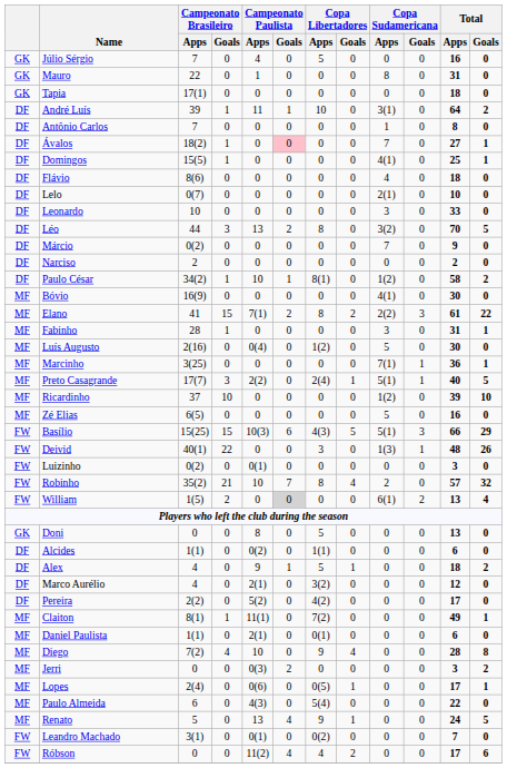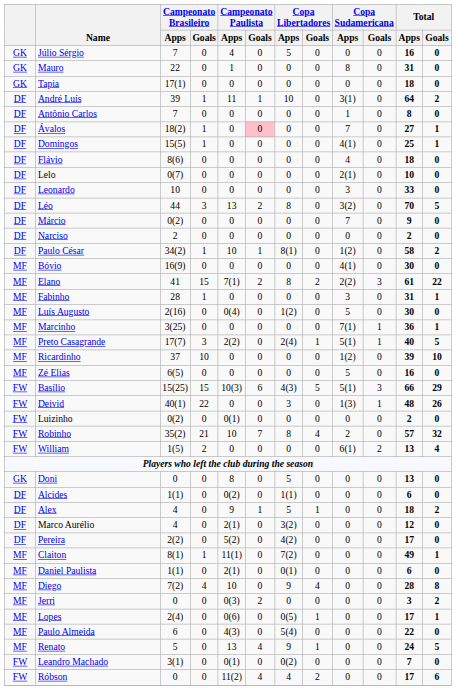 <table class="wikitable sortable" style="text-align:center;">
 <tr>
 <th rowspan="2" width="45" valign="bottom"></th>
 <th rowspan="2" width="200" valign="bottom">Name</th>
 <th colspan="2" width="85"><a href='#'>Campeonato Brasileiro</a></th>
 <th colspan="2" width="85"><a href='#'>Campeonato Paulista</a></th>
 <th colspan="2" width="85"><a href='#'>Copa Libertadores</a></th>
 <th colspan="2" width="85"><a href='#'>Copa Sudamericana</a></th>
 <th colspan="2" width="85">Total</th>
 </tr>
 <tr>
 <th>Apps</th>
 <th>Goals</th>
 <th>Apps</th>
 <th>Goals</th>
 <th>Apps</th>
 <th>Goals</th>
 <th>Apps</th>
 <th>Goals</th>
 <th>Apps</th>
 <th>Goals</th>
 </tr>
 <tr>
 <td><a href='#'>GK</a></td>
 <td align=left> <a href='#'>Júlio Sérgio</a></td>
 <td>7</td>
 <td>0</td>
 <td>4</td>
 <td>0</td>
 <td>5</td>
 <td>0</td>
 <td>0</td>
 <td>0</td>
 <td><strong>16</strong></td>
 <td><strong>0</strong></td>
 </tr>
 <tr>
 <td><a href='#'>GK</a></td>
 <td align=left> <a href='#'>Mauro</a></td>
 <td>22</td>
 <td>0</td>
 <td>1</td>
 <td>0</td>
 <td>0</td>
 <td>0</td>
 <td>8</td>
 <td>0</td>
 <td><strong>31</strong></td>
 <td><strong>0</strong></td>
 </tr>
 <tr>
 <td><a href='#'>GK</a></td>
 <td align=left> <a href='#'>Tapia</a></td>
 <td>17(1)</td>
 <td>0</td>
 <td>0</td>
 <td>0</td>
 <td>0</td>
 <td>0</td>
 <td>0</td>
 <td>0</td>
 <td><strong>18</strong></td>
 <td><strong>0</strong></td>
 </tr>
 <tr>
 <td><a href='#'>DF</a></td>
 <td align=left> <a href='#'>André Luís</a></td>
 <td>39</td>
 <td>1</td>
 <td>11</td>
 <td>1</td>
 <td>10</td>
 <td>0</td>
 <td>3(1)</td>
 <td>0</td>
 <td><strong>64</strong></td>
 <td><strong>2</strong></td>
 </tr>
 <tr>
 <td><a href='#'>DF</a></td>
 <td align=left> <a href='#'>Antônio Carlos</a></td>
 <td>7</td>
 <td>0</td>
 <td>0</td>
 <td>0</td>
 <td>0</td>
 <td>0</td>
 <td>1</td>
 <td>0</td>
 <td><strong>8</strong></td>
 <td><strong>0</strong></td>
 </tr>
 <tr>
 <td><a href='#'>DF</a></td>
 <td align=left> <a href='#'>Ávalos</a></td>
 <td>18(2)</td>
 <td>1</td>
 <td>0</td>
 <td style="background: pink;">0</td>
 <td>0</td>
 <td>0</td>
 <td>7</td>
 <td>0</td>
 <td><strong>27</strong></td>
 <td><strong>1</strong></td>
 </tr>
 <tr>
 <td><a href='#'>DF</a></td>
 <td align=left> <a href='#'>Domingos</a></td>
 <td>15(5)</td>
 <td>1</td>
 <td>0</td>
 <td>0</td>
 <td>0</td>
 <td>0</td>
 <td>4(1)</td>
 <td>0</td>
 <td><strong>25</strong></td>
 <td><strong>1</strong></td>
 </tr>
 <tr>
 <td><a href='#'>DF</a></td>
 <td align=left> <a href='#'>Flávio</a></td>
 <td>8(6)</td>
 <td>0</td>
 <td>0</td>
 <td>0</td>
 <td>0</td>
 <td>0</td>
 <td>4</td>
 <td>0</td>
 <td><strong>18</strong></td>
 <td><strong>0</strong></td>
 </tr>
 <tr>
 <td><a href='#'>DF</a></td>
 <td align=left> Lelo</td>
 <td>0(7)</td>
 <td>0</td>
 <td>0</td>
 <td>0</td>
 <td>0</td>
 <td>0</td>
 <td>2(1)</td>
 <td>0</td>
 <td><strong>10</strong></td>
 <td><strong>0</strong></td>
 </tr>
 <tr>
 <td><a href='#'>DF</a></td>
 <td align=left> <a href='#'>Leonardo</a></td>
 <td>10</td>
 <td>0</td>
 <td>0</td>
 <td>0</td>
 <td>0</td>
 <td>0</td>
 <td>3</td>
 <td>0</td>
 <td><strong>33</strong></td>
 <td><strong>0</strong></td>
 </tr>
 <tr>
 <td><a href='#'>DF</a></td>
 <td align=left> <a href='#'>Léo</a></td>
 <td>44</td>
 <td>3</td>
 <td>13</td>
 <td>2</td>
 <td>8</td>
 <td>0</td>
 <td>3(2)</td>
 <td>0</td>
 <td><strong>70</strong></td>
 <td><strong>5</strong></td>
 </tr>
 <tr>
 <td><a href='#'>DF</a></td>
 <td align=left> <a href='#'>Márcio</a></td>
 <td>0(2)</td>
 <td>0</td>
 <td>0</td>
 <td>0</td>
 <td>0</td>
 <td>0</td>
 <td>7</td>
 <td>0</td>
 <td><strong>9</strong></td>
 <td><strong>0</strong></td>
 </tr>
 <tr>
 <td><a href='#'>DF</a></td>
 <td align=left> <a href='#'>Narciso</a></td>
 <td>2</td>
 <td>0</td>
 <td>0</td>
 <td>0</td>
 <td>0</td>
 <td>0</td>
 <td>0</td>
 <td>0</td>
 <td><strong>2</strong></td>
 <td><strong>0</strong></td>
 </tr>
 <tr>
 <td><a href='#'>DF</a></td>
 <td align=left> <a href='#'>Paulo César</a></td>
 <td>34(2)</td>
 <td>1</td>
 <td>10</td>
 <td>1</td>
 <td>8(1)</td>
 <td>0</td>
 <td>1(2)</td>
 <td>0</td>
 <td><strong>58</strong></td>
 <td><strong>2</strong></td>
 </tr>
 <tr>
 <td><a href='#'>MF</a></td>
 <td align=left> <a href='#'>Bóvio</a></td>
 <td>16(9)</td>
 <td>0</td>
 <td>0</td>
 <td>0</td>
 <td>0</td>
 <td>0</td>
 <td>4(1)</td>
 <td>0</td>
 <td><strong>30</strong></td>
 <td><strong>0</strong></td>
 </tr>
 <tr>
 <td><a href='#'>MF</a></td>
 <td align=left> <a href='#'>Elano</a></td>
 <td>41</td>
 <td>15</td>
 <td>7(1)</td>
 <td>2</td>
 <td>8</td>
 <td>2</td>
 <td>2(2)</td>
 <td>3</td>
 <td><strong>61</strong></td>
 <td><strong>22</strong></td>
 </tr>
 <tr>
 <td><a href='#'>MF</a></td>
 <td align=left> <a href='#'>Fabinho</a></td>
 <td>28</td>
 <td>1</td>
 <td>0</td>
 <td>0</td>
 <td>0</td>
 <td>0</td>
 <td>3</td>
 <td>0</td>
 <td><strong>31</strong></td>
 <td><strong>1</strong></td>
 </tr>
 <tr>
 <td><a href='#'>MF</a></td>
 <td align=left> <a href='#'>Luís Augusto</a></td>
 <td>2(16)</td>
 <td>0</td>
 <td>0(4)</td>
 <td>0</td>
 <td>1(2)</td>
 <td>0</td>
 <td>5</td>
 <td>0</td>
 <td><strong>30</strong></td>
 <td><strong>0</strong></td>
 </tr>
 <tr>
 <td><a href='#'>MF</a></td>
 <td align=left> <a href='#'>Marcinho</a></td>
 <td>3(25)</td>
 <td>0</td>
 <td>0</td>
 <td>0</td>
 <td>0</td>
 <td>0</td>
 <td>7(1)</td>
 <td>1</td>
 <td><strong>36</strong></td>
 <td><strong>1</strong></td>
 </tr>
 <tr>
 <td><a href='#'>MF</a></td>
 <td align=left> <a href='#'>Preto Casagrande</a></td>
 <td>17(7)</td>
 <td>3</td>
 <td>2(2)</td>
 <td>0</td>
 <td>2(4)</td>
 <td>1</td>
 <td>5(1)</td>
 <td>1</td>
 <td><strong>40</strong></td>
 <td><strong>5</strong></td>
 </tr>
 <tr>
 <td><a href='#'>MF</a></td>
 <td align=left> <a href='#'>Ricardinho</a></td>
 <td>37</td>
 <td>10</td>
 <td>0</td>
 <td>0</td>
 <td>0</td>
 <td>0</td>
 <td>1(2)</td>
 <td>0</td>
 <td><strong>39</strong></td>
 <td><strong>10</strong></td>
 </tr>
 <tr>
 <td><a href='#'>MF</a></td>
 <td align=left> <a href='#'>Zé Elias</a></td>
 <td>6(5)</td>
 <td>0</td>
 <td>0</td>
 <td>0</td>
 <td>0</td>
 <td>0</td>
 <td>5</td>
 <td>0</td>
 <td><strong>16</strong></td>
 <td><strong>0</strong></td>
 </tr>
 <tr>
 <td><a href='#'>FW</a></td>
 <td align=left> <a href='#'>Basílio</a></td>
 <td>15(25)</td>
 <td>15</td>
 <td>10(3)</td>
 <td>6</td>
 <td>4(3)</td>
 <td>5</td>
 <td>5(1)</td>
 <td>3</td>
 <td><strong>66</strong></td>
 <td><strong>29</strong></td>
 </tr>
 <tr>
 <td><a href='#'>FW</a></td>
 <td align=left> <a href='#'>Deivid</a></td>
 <td>40(1)</td>
 <td>22</td>
 <td>0</td>
 <td>0</td>
 <td>3</td>
 <td>0</td>
 <td>1(3)</td>
 <td>1</td>
 <td><strong>48</strong></td>
 <td><strong>26</strong></td>
 </tr>
 <tr>
 <td><a href='#'>FW</a></td>
 <td align=left> Luizinho</td>
 <td>0(2)</td>
 <td>0</td>
 <td>0(1)</td>
 <td>0</td>
 <td>0</td>
 <td>0</td>
 <td>0</td>
 <td>0</td>
-<td><strong>3</strong></td>
+<td><strong>2</strong></td>
 <td><strong>0</strong></td>
 </tr>
 <tr>
 <td><a href='#'>FW</a></td>
 <td align=left> <a href='#'>Robinho</a></td>
 <td>35(2)</td>
 <td>21</td>
 <td>10</td>
 <td>7</td>
 <td>8</td>
 <td>4</td>
 <td>2</td>
 <td>0</td>
 <td><strong>57</strong></td>
 <td><strong>32</strong></td>
 </tr>
 <tr>
 <td><a href='#'>FW</a></td>
 <td align=left> <a href='#'>William</a></td>
 <td>1(5)</td>
 <td>2</td>
 <td>0</td>
-<td style="background: lightgrey;">0</td>
+<td>0</td>
 <td>0</td>
 <td>0</td>
 <td>6(1)</td>
 <td>2</td>
 <td><strong>13</strong></td>
 <td><strong>4</strong></td>
 </tr>
 <tr>
 <th colspan=13 style="background: #F8F8FF" align=center><em>Players who left the club during the season</em></th>
 </tr>
 <tr>
 <td><a href='#'>GK</a></td>
 <td align=left> <a href='#'>Doni</a></td>
 <td>0</td>
 <td>0</td>
 <td>8</td>
 <td>0</td>
 <td>5</td>
 <td>0</td>
 <td>0</td>
 <td>0</td>
 <td><strong>13</strong></td>
 <td><strong>0</strong></td>
 </tr>
 <tr>
 <td><a href='#'>DF</a></td>
 <td align=left> <a href='#'>Alcides</a></td>
 <td>1(1)</td>
 <td>0</td>
 <td>0(2)</td>
 <td>0</td>
 <td>1(1)</td>
 <td>0</td>
 <td>0</td>
 <td>0</td>
 <td><strong>6</strong></td>
 <td><strong>0</strong></td>
 </tr>
 <tr>
 <td><a href='#'>DF</a></td>
 <td align=left> <a href='#'>Alex</a></td>
 <td>4</td>
 <td>0</td>
 <td>9</td>
 <td>1</td>
 <td>5</td>
 <td>1</td>
 <td>0</td>
 <td>0</td>
 <td><strong>18</strong></td>
 <td><strong>2</strong></td>
 </tr>
 <tr>
 <td><a href='#'>DF</a></td>
 <td align=left> Marco Aurélio</td>
 <td>4</td>
 <td>0</td>
 <td>2(1)</td>
 <td>0</td>
 <td>3(2)</td>
 <td>0</td>
 <td>0</td>
 <td>0</td>
 <td><strong>12</strong></td>
 <td><strong>0</strong></td>
 </tr>
 <tr>
 <td><a href='#'>DF</a></td>
 <td align=left> <a href='#'>Pereira</a></td>
 <td>2(2)</td>
 <td>0</td>
 <td>5(2)</td>
 <td>0</td>
 <td>4(2)</td>
 <td>0</td>
 <td>0</td>
 <td>0</td>
 <td><strong>17</strong></td>
 <td><strong>0</strong></td>
 </tr>
 <tr>
 <td><a href='#'>MF</a></td>
 <td align=left> <a href='#'>Claiton</a></td>
 <td>8(1)</td>
 <td>1</td>
 <td>11(1)</td>
 <td>0</td>
 <td>7(2)</td>
 <td>0</td>
 <td>0</td>
 <td>0</td>
 <td><strong>49</strong></td>
 <td><strong>1</strong></td>
 </tr>
 <tr>
 <td><a href='#'>MF</a></td>
 <td align=left> <a href='#'>Daniel Paulista</a></td>
 <td>1(1)</td>
 <td>0</td>
 <td>2(1)</td>
 <td>0</td>
 <td>0(1)</td>
 <td>0</td>
 <td>0</td>
 <td>0</td>
 <td><strong>6</strong></td>
 <td><strong>0</strong></td>
 </tr>
 <tr>
 <td><a href='#'>MF</a></td>
 <td align=left> <a href='#'>Diego</a></td>
 <td>7(2)</td>
 <td>4</td>
 <td>10</td>
 <td>0</td>
 <td>9</td>
 <td>4</td>
 <td>0</td>
 <td>0</td>
 <td><strong>28</strong></td>
 <td><strong>8</strong></td>
 </tr>
 <tr>
 <td><a href='#'>MF</a></td>
 <td align=left> <a href='#'>Jerri</a></td>
 <td>0</td>
 <td>0</td>
 <td>0(3)</td>
 <td>2</td>
 <td>0</td>
 <td>0</td>
 <td>0</td>
 <td>0</td>
 <td><strong>3</strong></td>
 <td><strong>2</strong></td>
 </tr>
 <tr>
 <td><a href='#'>MF</a></td>
 <td align=left> <a href='#'>Lopes</a></td>
 <td>2(4)</td>
 <td>0</td>
 <td>0(6)</td>
 <td>0</td>
 <td>0(5)</td>
 <td>1</td>
 <td>0</td>
 <td>0</td>
 <td><strong>17</strong></td>
 <td><strong>1</strong></td>
 </tr>
 <tr>
 <td><a href='#'>MF</a></td>
 <td align=left> <a href='#'>Paulo Almeida</a></td>
 <td>6</td>
 <td>0</td>
 <td>4(3)</td>
 <td>0</td>
 <td>5(4)</td>
 <td>0</td>
 <td>0</td>
 <td>0</td>
 <td><strong>22</strong></td>
 <td><strong>0</strong></td>
 </tr>
 <tr>
 <td><a href='#'>MF</a></td>
 <td align=left> <a href='#'>Renato</a></td>
 <td>5</td>
 <td>0</td>
 <td>13</td>
 <td>4</td>
 <td>9</td>
 <td>1</td>
 <td>0</td>
 <td>0</td>
 <td><strong>24</strong></td>
 <td><strong>5</strong></td>
 </tr>
 <tr>
 <td><a href='#'>FW</a></td>
 <td align=left> <a href='#'>Leandro Machado</a></td>
 <td>3(1)</td>
 <td>0</td>
 <td>0(1)</td>
 <td>0</td>
 <td>0(2)</td>
 <td>0</td>
 <td>0</td>
 <td>0</td>
 <td><strong>7</strong></td>
 <td><strong>0</strong></td>
 </tr>
 <tr>
 <td><a href='#'>FW</a></td>
 <td align=left> <a href='#'>Róbson</a></td>
 <td>0</td>
 <td>0</td>
 <td>11(2)</td>
 <td>4</td>
 <td>4</td>
 <td>2</td>
 <td>0</td>
 <td>0</td>
 <td><strong>17</strong></td>
 <td><strong>6</strong></td>
 </tr>
 <tr>
 </tr>
 </table>
